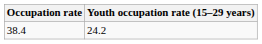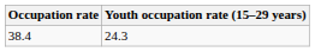 <table class="wikitable">
 <tr>
 <th><strong>Occupation rate</strong></th>
 <th><strong>Youth occupation rate</strong> (15–29 years)</th>
 </tr>
 <tr>
 <td>38.4</td>
-<td>24.2</td>
+<td>24.3</td>
 </tr>
 </table>
